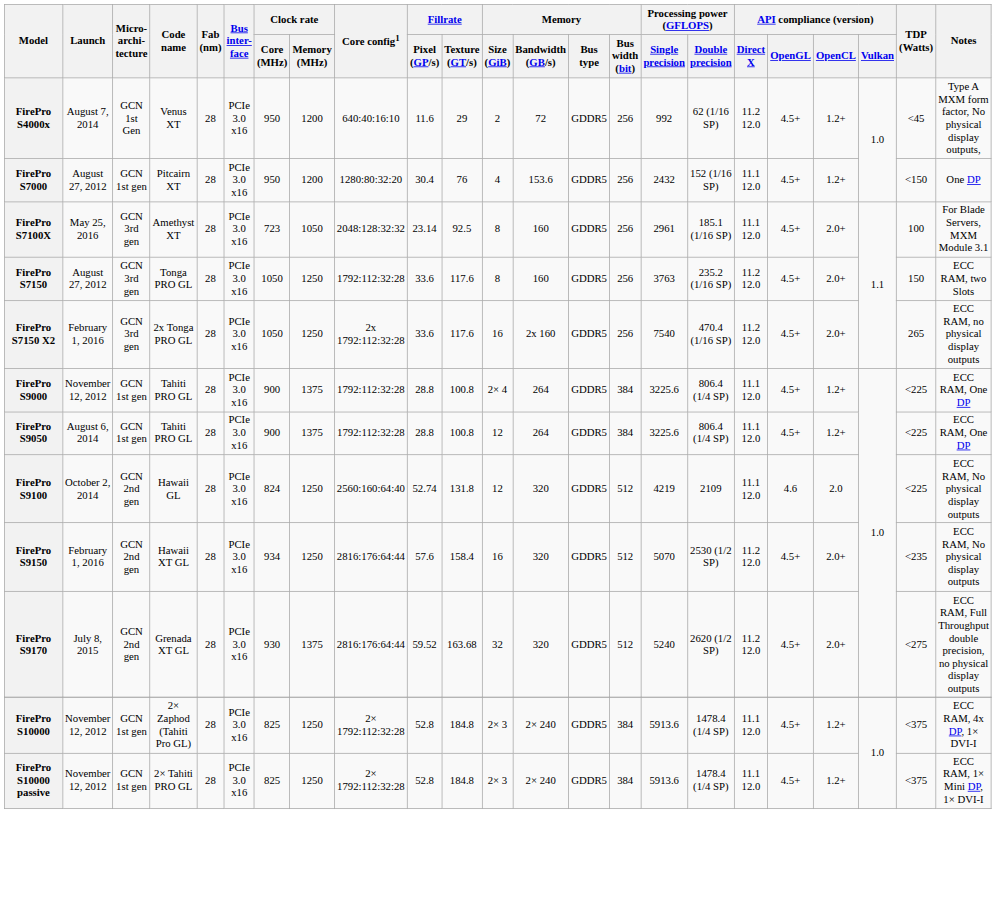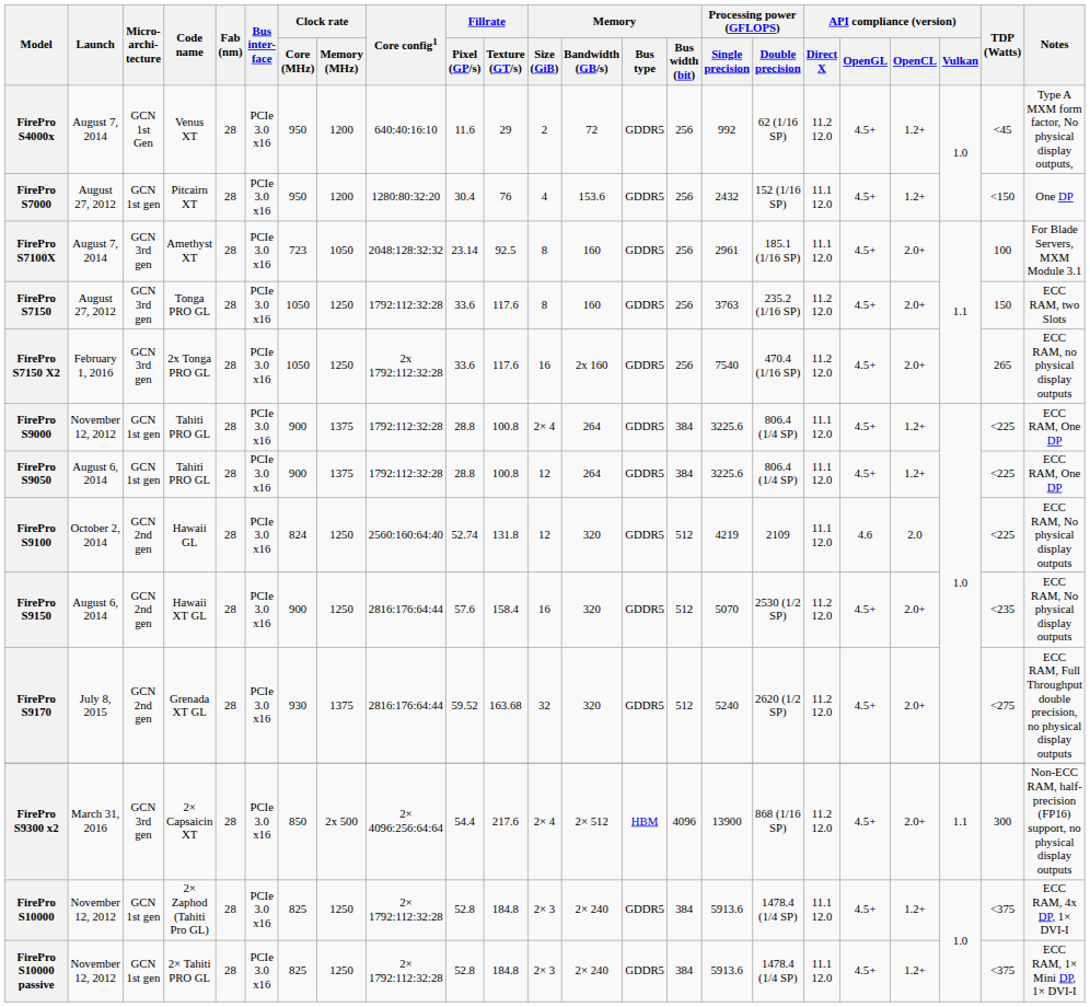 <table class="wikitable" style="font-size: 85%; text-align:center;">
 <tr>
 <th rowspan="2" style="width:12em">Model</th>
 <th rowspan="2">Launch</th>
 <th rowspan="2">Micro-archi-tecture</th>
 <th rowspan="2">Code name</th>
 <th rowspan="2">Fab (nm)</th>
 <th rowspan="2"><a href='#'>Bus</a> <a href='#'>inter-<br>face</a></th>
 <th colspan="2">Clock rate</th>
 <th rowspan="2">Core config<sup>1</sup></th>
 <th colspan="2"><a href='#'>Fillrate</a></th>
 <th colspan="4">Memory</th>
 <th colspan="2">Processing power<br>(<a href='#'>GFLOPS</a>)</th>
 <th colspan="4"><a href='#'>API</a> compliance (version)</th>
 <th rowspan="2">TDP (Watts)</th>
 <th rowspan="2">Notes</th>
 </tr>
 <tr>
 <th>Core (MHz)</th>
 <th>Memory (MHz)</th>
 <th>Pixel (<a href='#'>GP</a>/s)</th>
 <th>Texture (<a href='#'>GT</a>/s)</th>
 <th>Size (<a href='#'>GiB</a>)</th>
 <th>Bandwidth (<a href='#'>GB</a>/s)</th>
 <th>Bus type</th>
 <th>Bus width (<a href='#'>bit</a>)</th>
 <th><a href='#'>Single precision</a></th>
 <th><a href='#'>Double precision</a></th>
 <th><a href='#'>Direct<br> X</a></th>
 <th><a href='#'>OpenGL</a></th>
 <th><a href='#'>OpenCL</a></th>
 <th><a href='#'>Vulkan</a></th>
 </tr>
 <tr>
 <th>FirePro S4000x</th>
 <td>August 7, 2014</td>
 <td>GCN 1st Gen</td>
 <td>Venus XT</td>
 <td>28</td>
 <td>PCIe 3.0 x16</td>
 <td>950</td>
 <td>1200</td>
 <td>640:40:16:10</td>
 <td>11.6</td>
 <td>29</td>
 <td>2</td>
 <td>72</td>
 <td>GDDR5</td>
 <td>256</td>
 <td>992</td>
 <td>62 (1/16 SP)</td>
 <td>11.2 12.0</td>
 <td>4.5+</td>
 <td>1.2+</td>
 <td rowspan=2>1.0</td>
 <td><45</td>
 <td>Type A MXM form factor, No physical display outputs,</td>
 </tr>
 <tr>
 <th>FirePro S7000</th>
 <td>August 27, 2012</td>
 <td>GCN 1st gen</td>
 <td>Pitcairn XT</td>
 <td>28</td>
 <td>PCIe 3.0 x16</td>
 <td>950</td>
 <td>1200</td>
 <td>1280:80:32:20</td>
 <td>30.4</td>
 <td>76</td>
 <td>4</td>
 <td>153.6</td>
 <td>GDDR5</td>
 <td>256</td>
 <td>2432</td>
 <td>152 (1/16 SP)</td>
 <td>11.1 12.0</td>
 <td>4.5+</td>
 <td>1.2+</td>
 <td><150</td>
 <td>One <a href='#'>DP</a></td>
 </tr>
 <tr>
 <th>FirePro S7100X</th>
-<td>May 25, 2016</td>
+<td>August 7, 2014</td>
 <td>GCN 3rd gen</td>
 <td>Amethyst XT</td>
 <td>28</td>
 <td>PCIe 3.0 x16</td>
 <td>723</td>
 <td>1050</td>
 <td>2048:128:32:32</td>
 <td>23.14</td>
 <td>92.5</td>
 <td>8</td>
 <td>160</td>
 <td>GDDR5</td>
 <td>256</td>
 <td>2961</td>
 <td>185.1 (1/16 SP)</td>
 <td>11.1 12.0</td>
 <td>4.5+</td>
 <td>2.0+</td>
 <td rowspan=3>1.1</td>
 <td>100</td>
 <td>For Blade Servers, MXM Module 3.1</td>
 </tr>
 <tr>
 <th>FirePro S7150</th>
 <td>August 27, 2012</td>
 <td>GCN 3rd gen</td>
 <td>Tonga PRO GL</td>
 <td>28</td>
 <td>PCIe 3.0 x16</td>
 <td>1050</td>
 <td>1250</td>
 <td>1792:112:32:28</td>
 <td>33.6</td>
 <td>117.6</td>
 <td>8</td>
 <td>160</td>
 <td>GDDR5</td>
 <td>256</td>
 <td>3763</td>
 <td>235.2 (1/16 SP)</td>
 <td>11.2 12.0</td>
 <td>4.5+</td>
 <td>2.0+</td>
 <td>150</td>
 <td>ECC RAM, two Slots</td>
 </tr>
 <tr>
 <th>FirePro S7150 X2</th>
 <td>February 1, 2016</td>
 <td>GCN 3rd gen</td>
 <td>2x Tonga PRO GL</td>
 <td>28</td>
 <td>PCIe 3.0 x16</td>
 <td>1050</td>
 <td>1250</td>
 <td>2x 1792:112:32:28</td>
 <td>33.6</td>
 <td>117.6</td>
 <td>16</td>
 <td>2x 160</td>
 <td>GDDR5</td>
 <td>256</td>
 <td>7540</td>
 <td>470.4 (1/16 SP)</td>
 <td>11.2 12.0</td>
 <td>4.5+</td>
 <td>2.0+</td>
 <td>265</td>
 <td>ECC RAM, no physical display outputs</td>
 </tr>
 <tr>
 <th>FirePro S9000</th>
 <td>November 12, 2012</td>
 <td>GCN 1st gen</td>
 <td>Tahiti PRO GL</td>
 <td>28</td>
 <td>PCIe 3.0 x16</td>
 <td>900</td>
 <td>1375</td>
 <td>1792:112:32:28</td>
 <td>28.8</td>
 <td>100.8</td>
 <td>2× 4</td>
 <td>264</td>
 <td>GDDR5</td>
 <td>384</td>
 <td>3225.6</td>
 <td>806.4 (1/4 SP)</td>
 <td>11.1 12.0</td>
 <td>4.5+</td>
 <td>1.2+</td>
 <td rowspan=5>1.0</td>
 <td><225</td>
 <td>ECC RAM, One <a href='#'>DP</a></td>
 </tr>
 <tr>
 <th>FirePro S9050</th>
 <td>August 6, 2014</td>
 <td>GCN 1st gen</td>
 <td>Tahiti PRO GL</td>
 <td>28</td>
 <td>PCIe 3.0 x16</td>
 <td>900</td>
 <td>1375</td>
 <td>1792:112:32:28</td>
 <td>28.8</td>
 <td>100.8</td>
 <td>12</td>
 <td>264</td>
 <td>GDDR5</td>
 <td>384</td>
 <td>3225.6</td>
 <td>806.4 (1/4 SP)</td>
 <td>11.1 12.0</td>
 <td>4.5+</td>
 <td>1.2+</td>
 <td><225</td>
 <td>ECC RAM, One <a href='#'>DP</a></td>
 </tr>
 <tr>
 <th>FirePro S9100</th>
 <td>October 2, 2014</td>
 <td>GCN 2nd gen</td>
 <td>Hawaii GL</td>
 <td>28</td>
 <td>PCIe 3.0 x16</td>
 <td>824</td>
 <td>1250</td>
 <td>2560:160:64:40</td>
 <td>52.74</td>
 <td>131.8</td>
 <td>12</td>
 <td>320</td>
 <td>GDDR5</td>
 <td>512</td>
 <td>4219</td>
 <td>2109</td>
 <td>11.1 12.0</td>
 <td>4.6</td>
 <td>2.0</td>
 <td><225</td>
 <td>ECC RAM, No physical display outputs</td>
 </tr>
 <tr>
 <th>FirePro S9150</th>
-<td>February 1, 2016</td>
+<td>August 6, 2014</td>
 <td>GCN 2nd gen</td>
 <td>Hawaii XT GL</td>
 <td>28</td>
 <td>PCIe 3.0 x16</td>
-<td>934</td>
+<td>900</td>
 <td>1250</td>
 <td>2816:176:64:44</td>
 <td>57.6</td>
 <td>158.4</td>
 <td>16</td>
 <td>320</td>
 <td>GDDR5</td>
 <td>512</td>
 <td>5070</td>
 <td>2530 (1/2 SP)</td>
 <td>11.2 12.0</td>
 <td>4.5+</td>
 <td>2.0+</td>
 <td><235</td>
 <td>ECC RAM, No physical display outputs</td>
 </tr>
 <tr>
 <th>FirePro S9170</th>
 <td>July 8, 2015</td>
 <td>GCN 2nd gen</td>
 <td>Grenada XT GL</td>
 <td>28</td>
 <td>PCIe 3.0 x16</td>
 <td>930</td>
 <td>1375</td>
 <td>2816:176:64:44</td>
 <td>59.52</td>
 <td>163.68</td>
 <td>32</td>
 <td>320</td>
 <td>GDDR5</td>
 <td>512</td>
 <td>5240</td>
 <td>2620 (1/2 SP)</td>
 <td>11.2 12.0</td>
 <td>4.5+</td>
 <td>2.0+</td>
 <td><275</td>
 <td>ECC RAM, Full Throughput double precision, no physical display outputs</td>
 </tr>
 <tr>
+</tr>
+<tr>
+<th>FirePro S9300 x2</th>
+<td>March 31, 2016</td>
+<td>GCN 3rd gen</td>
+<td>2× Capsaicin XT</td>
+<td>28</td>
+<td>PCIe 3.0 x16</td>
+<td>850</td>
+<td>2x 500</td>
+<td>2× 4096:256:64:64</td>
+<td>54.4</td>
+<td>217.6</td>
+<td>2× 4</td>
+<td>2× 512</td>
+<td><a href='#'>HBM</a></td>
+<td>4096</td>
+<td>13900</td>
+<td>868 (1/16 SP)</td>
+<td>11.2 12.0</td>
+<td>4.5+</td>
+<td>2.0+</td>
+<td>1.1</td>
+<td>300</td>
+<td>Non-ECC RAM, half-precision (FP16) support, no physical display outputs</td>
 </tr>
 <tr>
 <th>FirePro S10000</th>
 <td>November 12, 2012</td>
 <td>GCN 1st gen</td>
 <td>2× Zaphod (Tahiti Pro GL)</td>
 <td>28</td>
 <td>PCIe 3.0 x16</td>
 <td>825</td>
 <td>1250</td>
 <td>2× 1792:112:32:28</td>
 <td>52.8</td>
 <td>184.8</td>
 <td>2× 3</td>
 <td>2× 240</td>
 <td>GDDR5</td>
 <td>384</td>
 <td>5913.6</td>
 <td>1478.4 (1/4 SP)</td>
 <td>11.1 12.0</td>
 <td>4.5+</td>
 <td>1.2+</td>
 <td rowspan=2>1.0</td>
 <td><375</td>
 <td>ECC RAM, 4x <a href='#'>DP</a>, 1× DVI-I</td>
 </tr>
 <tr>
 <th>FirePro S10000 passive</th>
 <td>November 12, 2012</td>
 <td>GCN 1st gen</td>
 <td>2× Tahiti PRO GL</td>
 <td>28</td>
 <td>PCIe 3.0 x16</td>
 <td>825</td>
 <td>1250</td>
 <td>2× 1792:112:32:28</td>
 <td>52.8</td>
 <td>184.8</td>
 <td>2× 3</td>
 <td>2× 240</td>
 <td>GDDR5</td>
 <td>384</td>
 <td>5913.6</td>
 <td>1478.4 (1/4 SP)</td>
 <td>11.1 12.0</td>
 <td>4.5+</td>
 <td>1.2+</td>
 <td><375</td>
 <td>ECC RAM, 1× Mini <a href='#'>DP</a>, 1× DVI-I</td>
 </tr>
 </table>
